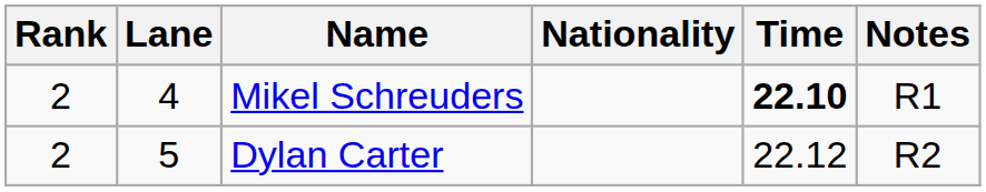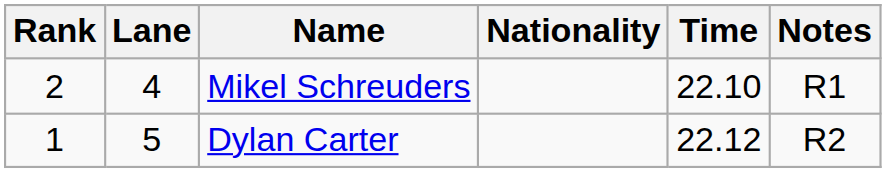 <table class="wikitable sortable" style="text-align:center">
 <tr>
 <th>Rank</th>
 <th>Lane</th>
 <th>Name</th>
 <th>Nationality</th>
 <th>Time</th>
 <th>Notes</th>
 </tr>
 <tr>
 <td>2</td>
 <td>4</td>
 <td align=left><a href='#'>Mikel Schreuders</a></td>
 <td align=left></td>
-<td><strong>22.10</strong></td>
+<td>22.10</td>
 <td>R1</td>
 </tr>
 <tr>
-<td>2</td>
+<td>1</td>
 <td>5</td>
 <td align=left><a href='#'>Dylan Carter</a></td>
 <td align=left></td>
 <td>22.12</td>
 <td>R2</td>
 </tr>
 </table>
